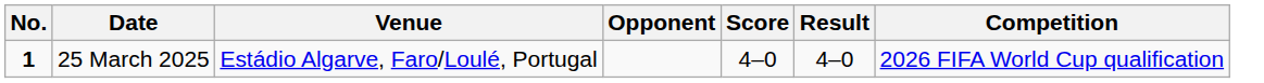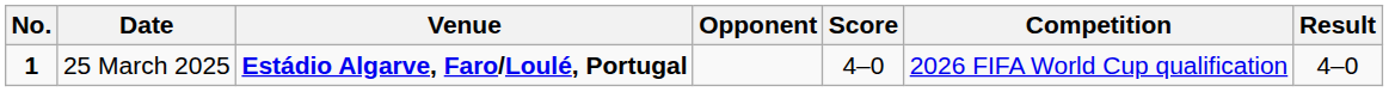 <table class="wikitable sortable">
 <tr>
 <th scope="col">No.</th>
 <th scope="col" data-sort-type="date">Date</th>
 <th scope="col">Venue</th>
 <th scope="col">Opponent</th>
 <th scope="col">Score</th>
+<th scope="col">Competition</th>
 <th scope="col">Result</th>
-<th scope="col">Competition</th>
 </tr>
 <tr>
 <td align="center"><strong>1</strong></td>
 <td>25 March 2025</td>
-<td><a href='#'>Estádio Algarve</a>, <a href='#'>Faro</a>/<a href='#'>Loulé</a>, Portugal</td>
+<td><strong><a href='#'>Estádio Algarve</a>, <a href='#'>Faro</a>/<a href='#'>Loulé</a>, Portugal</strong></td>
 <td></td>
 <td align=center>4–0</td>
+<td><a href='#'>2026 FIFA World Cup qualification</a></td>
 <td align="center">4–0</td>
-<td><a href='#'>2026 FIFA World Cup qualification</a></td>
 </tr>
 </table>
